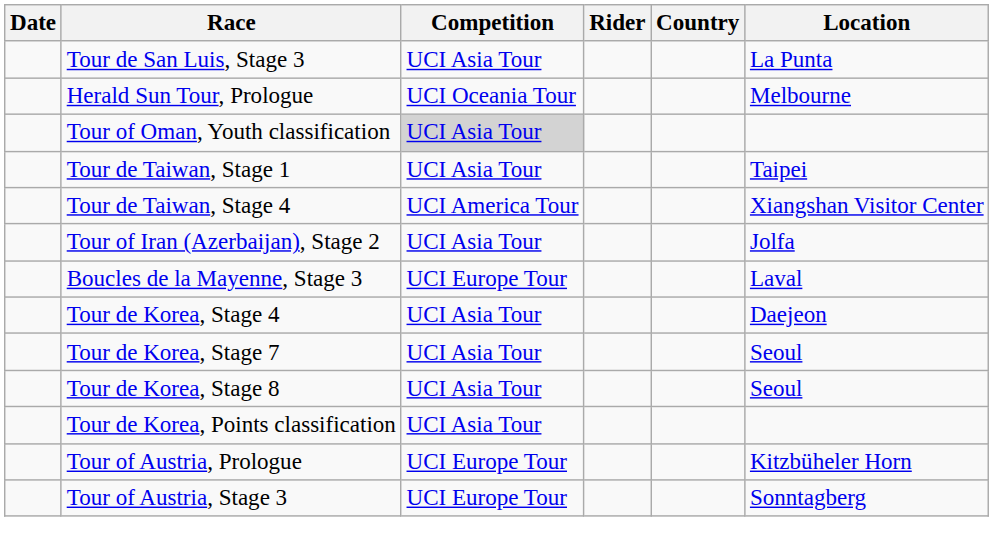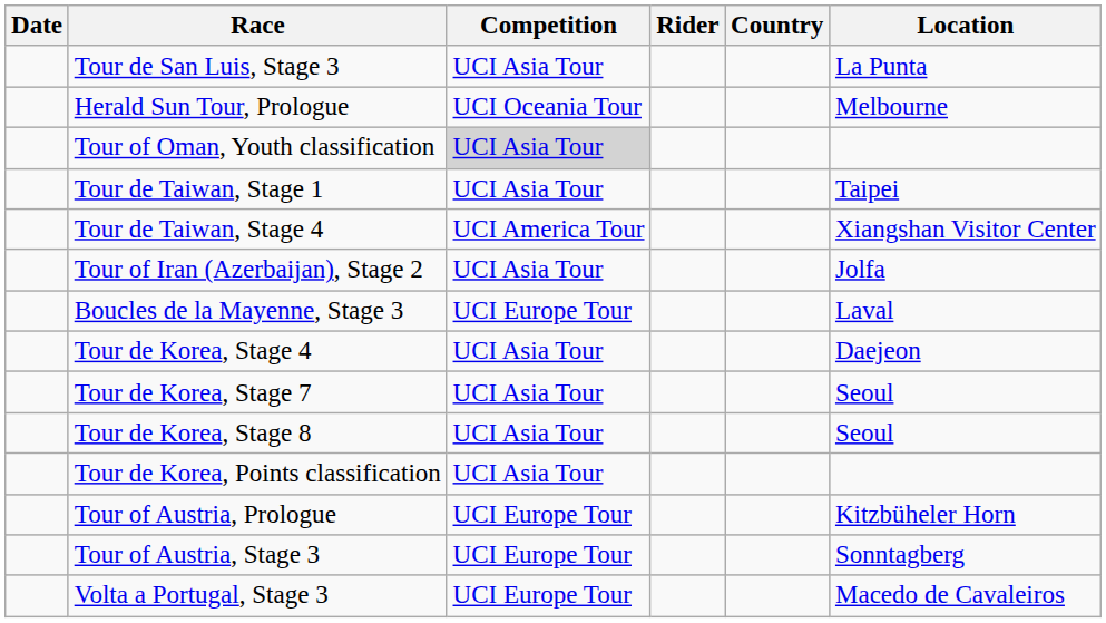 <table class="wikitable sortable">
 <tr>
 <th>Date</th>
 <th>Race</th>
 <th>Competition</th>
 <th>Rider</th>
 <th>Country</th>
 <th>Location</th>
 </tr>
 <tr>
 <td></td>
 <td><a href='#'>Tour de San Luis</a>, Stage 3</td>
 <td><a href='#'>UCI Asia Tour</a></td>
 <td></td>
 <td></td>
 <td><a href='#'>La Punta</a></td>
 </tr>
 <tr>
 <td></td>
 <td><a href='#'>Herald Sun Tour</a>, Prologue</td>
 <td><a href='#'>UCI Oceania Tour</a></td>
 <td></td>
 <td></td>
 <td><a href='#'>Melbourne</a></td>
 </tr>
 <tr>
 <td></td>
 <td><a href='#'>Tour of Oman</a>, Youth classification</td>
 <td style="background: lightgrey;"><a href='#'>UCI Asia Tour</a></td>
 <td></td>
 <td></td>
 <td></td>
 </tr>
 <tr>
 <td></td>
 <td><a href='#'>Tour de Taiwan</a>, Stage 1</td>
 <td><a href='#'>UCI Asia Tour</a></td>
 <td></td>
 <td></td>
 <td><a href='#'>Taipei</a></td>
 </tr>
 <tr>
 <td></td>
 <td><a href='#'>Tour de Taiwan</a>, Stage 4</td>
 <td><a href='#'>UCI America Tour</a></td>
 <td></td>
 <td></td>
 <td><a href='#'>Xiangshan Visitor Center</a></td>
 </tr>
 <tr>
 <td></td>
 <td><a href='#'>Tour of Iran (Azerbaijan)</a>, Stage 2</td>
 <td><a href='#'>UCI Asia Tour</a></td>
 <td></td>
 <td></td>
 <td><a href='#'>Jolfa</a></td>
 </tr>
 <tr>
 <td></td>
 <td><a href='#'>Boucles de la Mayenne</a>, Stage 3</td>
 <td><a href='#'>UCI Europe Tour</a></td>
 <td></td>
 <td></td>
 <td><a href='#'>Laval</a></td>
 </tr>
 <tr>
 <td></td>
 <td><a href='#'>Tour de Korea</a>, Stage 4</td>
 <td><a href='#'>UCI Asia Tour</a></td>
 <td></td>
 <td></td>
 <td><a href='#'>Daejeon</a></td>
 </tr>
 <tr>
 <td></td>
 <td><a href='#'>Tour de Korea</a>, Stage 7</td>
 <td><a href='#'>UCI Asia Tour</a></td>
 <td></td>
 <td></td>
 <td><a href='#'>Seoul</a></td>
 </tr>
 <tr>
 <td></td>
 <td><a href='#'>Tour de Korea</a>, Stage 8</td>
 <td><a href='#'>UCI Asia Tour</a></td>
 <td></td>
 <td></td>
 <td><a href='#'>Seoul</a></td>
 </tr>
 <tr>
 <td></td>
 <td><a href='#'>Tour de Korea</a>, Points classification</td>
 <td><a href='#'>UCI Asia Tour</a></td>
 <td></td>
 <td></td>
 <td></td>
 </tr>
 <tr>
 <td></td>
 <td><a href='#'>Tour of Austria</a>, Prologue</td>
 <td><a href='#'>UCI Europe Tour</a></td>
 <td></td>
 <td></td>
 <td><a href='#'>Kitzbüheler Horn</a></td>
 </tr>
 <tr>
 <td></td>
 <td><a href='#'>Tour of Austria</a>, Stage 3</td>
 <td><a href='#'>UCI Europe Tour</a></td>
 <td></td>
 <td></td>
 <td><a href='#'>Sonntagberg</a></td>
 </tr>
+<tr>
+<td></td>
+<td><a href='#'>Volta a Portugal</a>, Stage 3</td>
+<td><a href='#'>UCI Europe Tour</a></td>
+<td></td>
+<td></td>
+<td><a href='#'>Macedo de Cavaleiros</a></td>
+</tr>
 </table>
